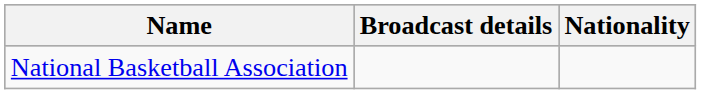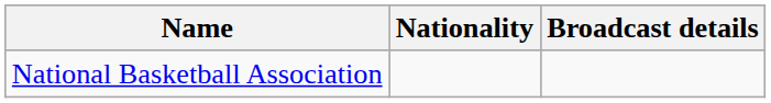 <table class="wikitable">
 <tr>
 <th>Name</th>
+<th>Nationality</th>
 <th>Broadcast details</th>
-<th>Nationality</th>
 </tr>
 <tr>
 <td><a href='#'>National Basketball Association</a></td>
+<td> </td>
 <td></td>
-<td> </td>
 </tr>
 </table>
